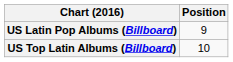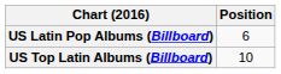 <table class="wikitable sortable plainrowheaders" style="text-align:center">
 <tr>
 <th scope="col">Chart (2016)</th>
 <th scope="col">Position</th>
 </tr>
 <tr>
 <th scope="row">US Latin Pop Albums (<em><a href='#'>Billboard</a></em>)</th>
-<td>9</td>
+<td>6</td>
 </tr>
 <tr>
 <th scope="row">US Top Latin Albums (<em><a href='#'>Billboard</a></em>)</th>
 <td>10</td>
 </tr>
 </table>
